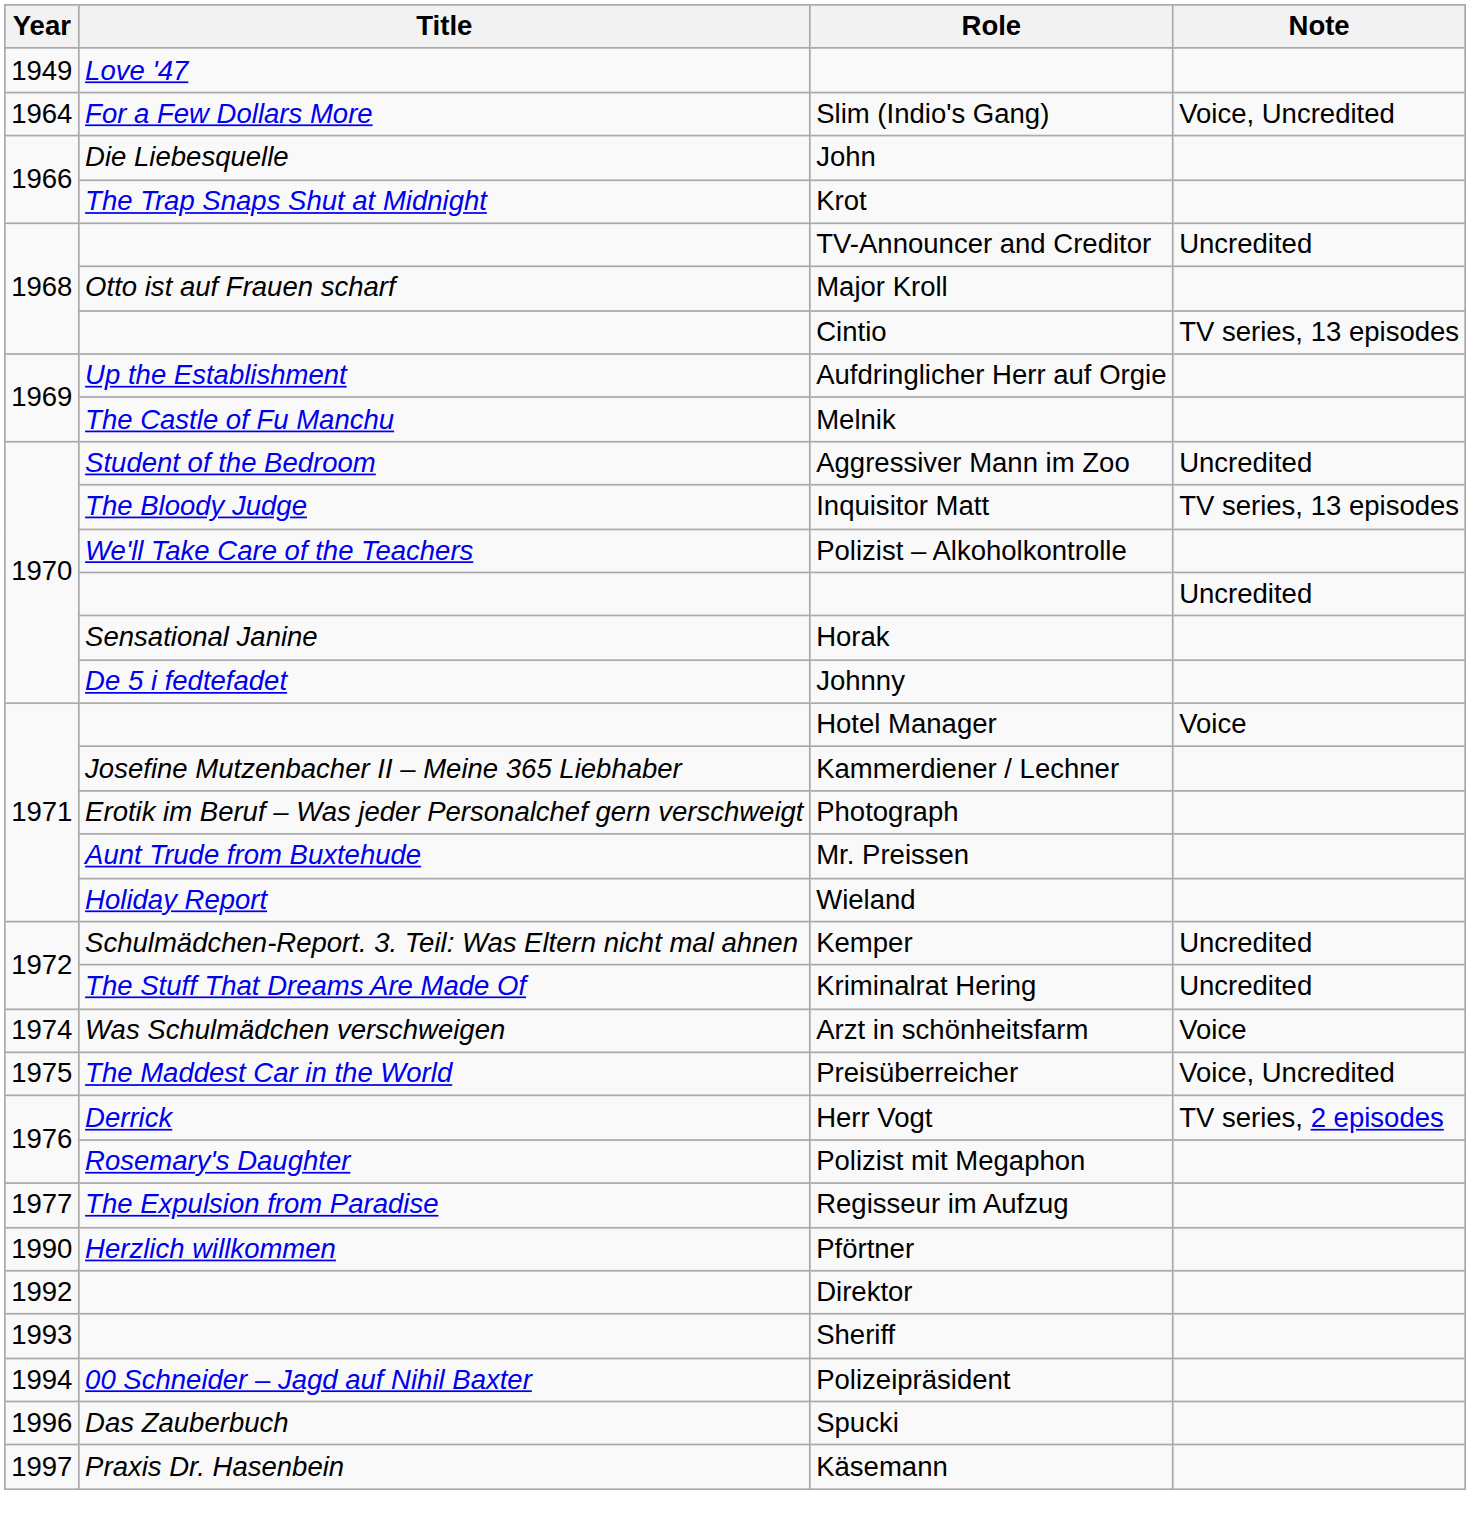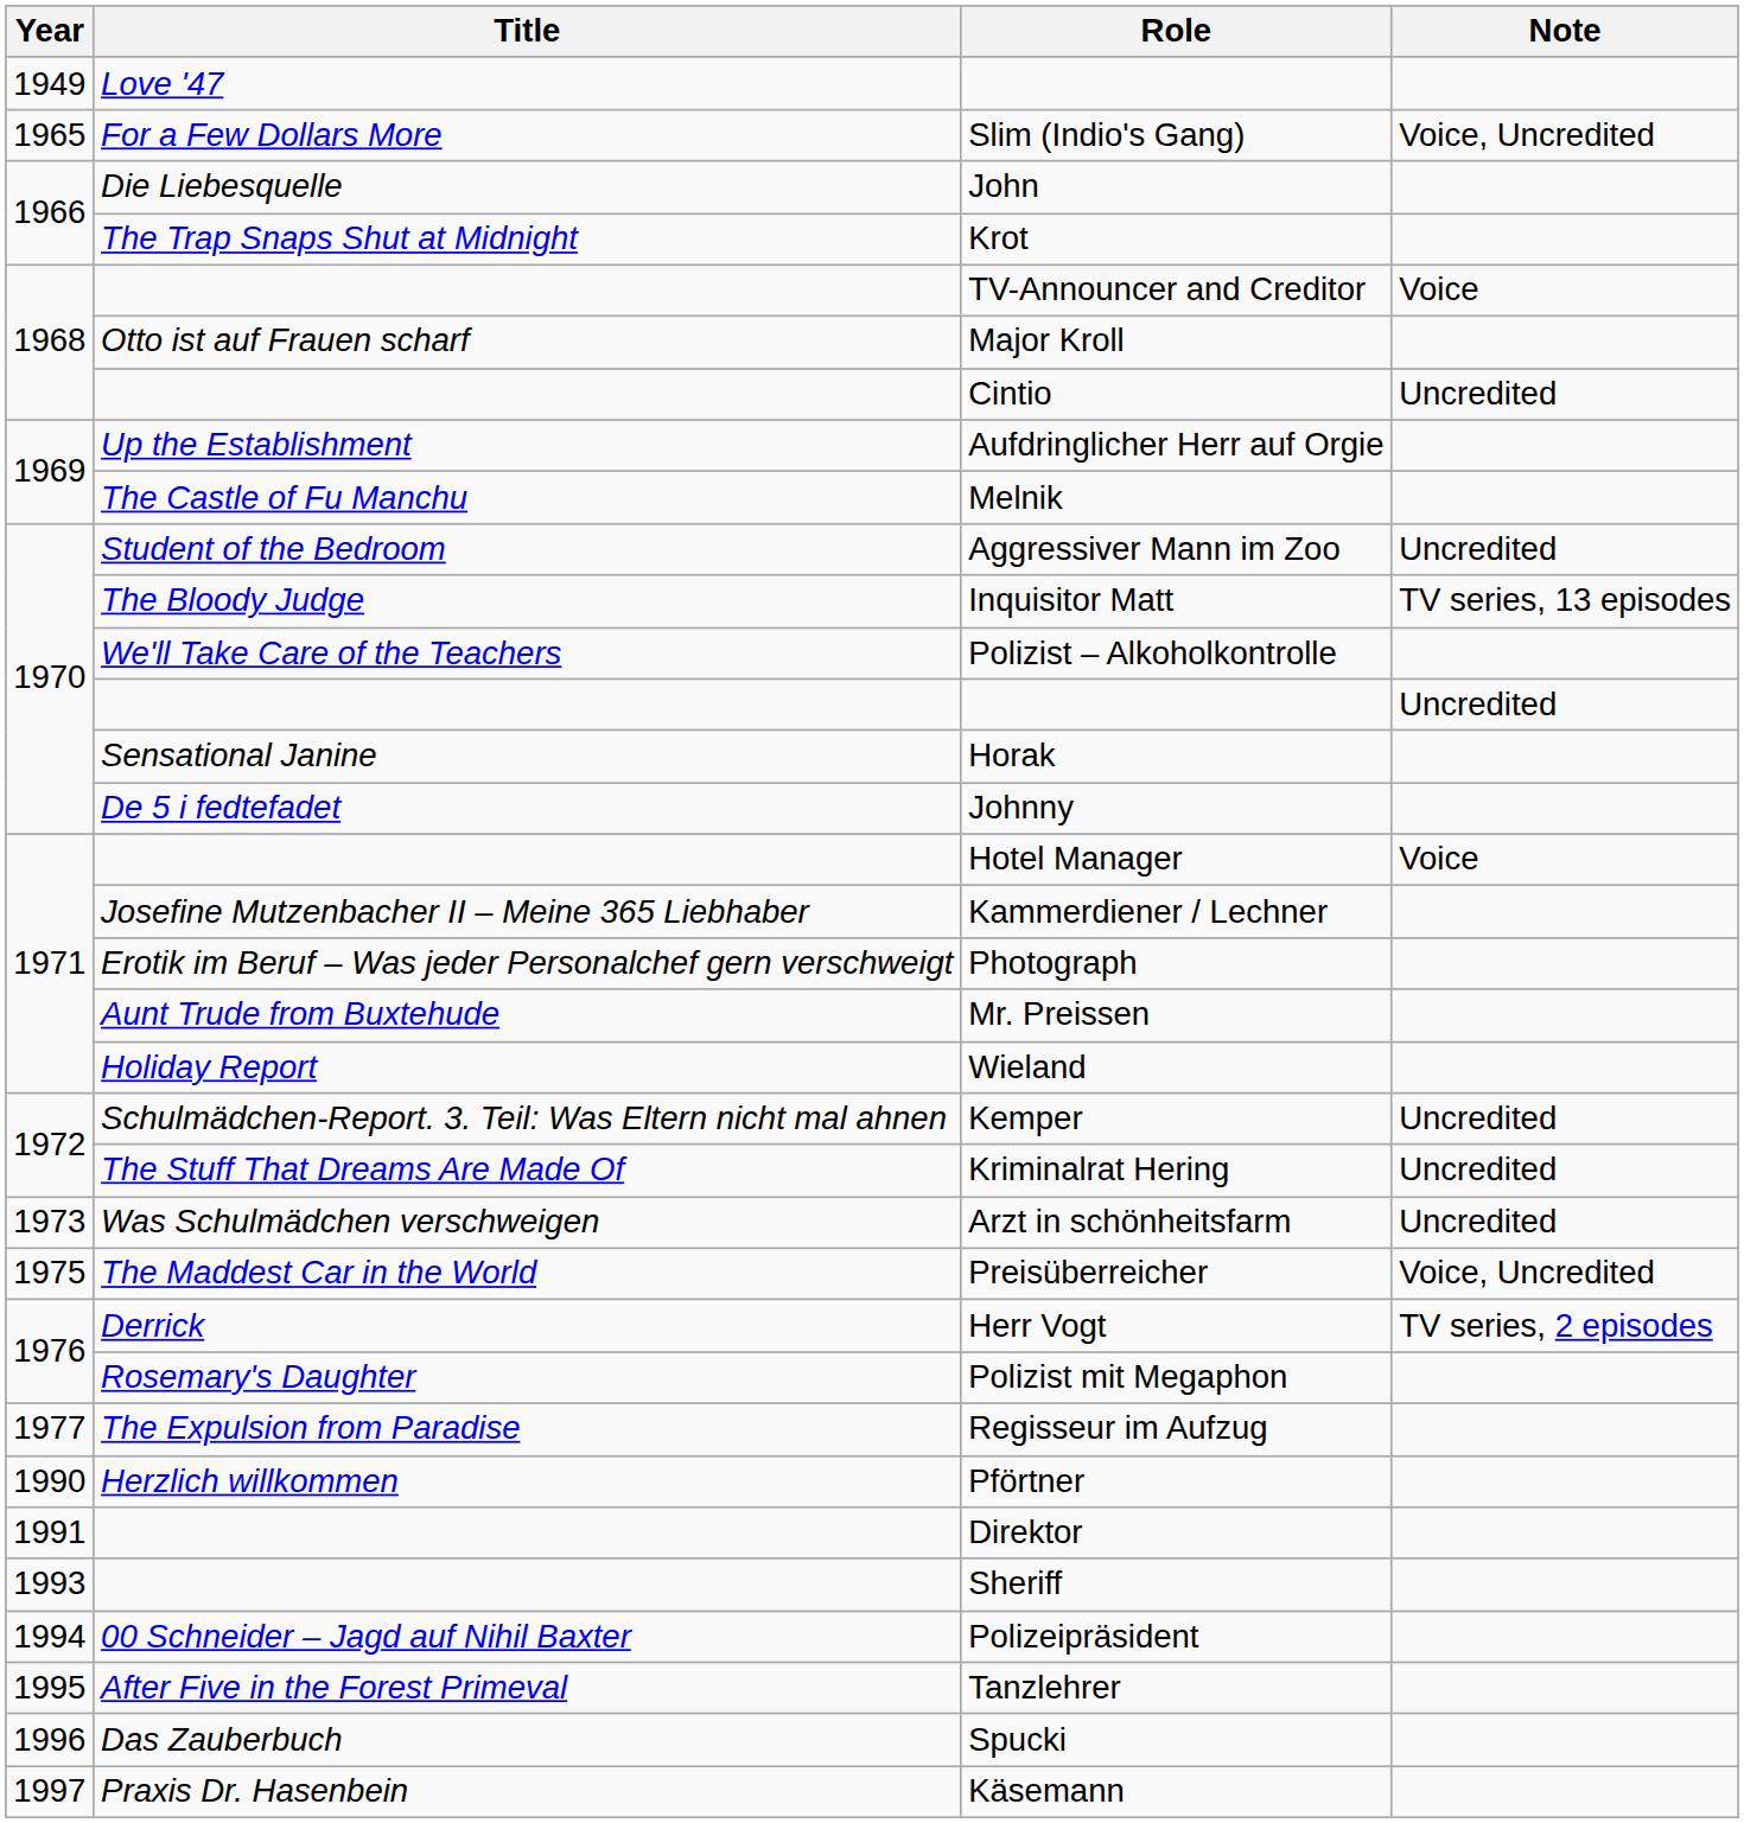 <table class="wikitable sortable plainrowheaders">
 <tr>
 <th scope="col">Year</th>
 <th scope="col">Title</th>
 <th scope="col">Role</th>
 <th scope=”col”>Note</th>
 </tr>
 <tr>
 <td>1949</td>
 <td><em><a href='#'>Love '47</a></em></td>
 <td></td>
 <td></td>
 </tr>
 <tr>
-<td>1964</td>
+<td>1965</td>
 <td><em><a href='#'>For a Few Dollars More</a></em></td>
 <td>Slim (Indio's Gang)</td>
 <td>Voice, Uncredited</td>
 </tr>
 <tr>
 <td rowspan=2>1966</td>
 <td><em>Die Liebesquelle</em></td>
 <td>John</td>
 <td></td>
 </tr>
 <tr>
 <td><em><a href='#'>The Trap Snaps Shut at Midnight</a></em></td>
 <td>Krot</td>
 <td></td>
 </tr>
 <tr>
 <td rowspan=3>1968</td>
 <td><em></em></td>
 <td>TV-Announcer and Creditor</td>
-<td>Uncredited</td>
+<td>Voice</td>
 </tr>
 <tr>
 <td><em>Otto ist auf Frauen scharf</em></td>
 <td>Major Kroll</td>
 <td></td>
 </tr>
 <tr>
 <td><em></em></td>
 <td>Cintio</td>
-<td>TV series, 13 episodes</td>
+<td>Uncredited</td>
 </tr>
 <tr>
 <td rowspan=2>1969</td>
 <td><em><a href='#'>Up the Establishment</a></em></td>
 <td>Aufdringlicher Herr auf Orgie</td>
 <td></td>
 </tr>
 <tr>
 <td><em><a href='#'>The Castle of Fu Manchu</a></em></td>
 <td>Melnik</td>
 <td></td>
 </tr>
 <tr>
 <td rowspan=6>1970</td>
 <td><em><a href='#'>Student of the Bedroom</a></em></td>
 <td>Aggressiver Mann im Zoo</td>
 <td>Uncredited</td>
 </tr>
 <tr>
 <td><em><a href='#'>The Bloody Judge</a></em></td>
 <td>Inquisitor Matt</td>
 <td>TV series, 13 episodes</td>
 </tr>
 <tr>
 <td><em><a href='#'>We'll Take Care of the Teachers</a></em></td>
 <td>Polizist – Alkoholkontrolle</td>
 <td></td>
 </tr>
 <tr>
 <td><em></em></td>
 <td></td>
 <td>Uncredited</td>
 </tr>
 <tr>
 <td><em>Sensational Janine</em></td>
 <td>Horak</td>
 <td></td>
 </tr>
 <tr>
 <td><em><a href='#'>De 5 i fedtefadet</a></em></td>
 <td>Johnny</td>
 <td></td>
 </tr>
 <tr>
 <td rowspan=5>1971</td>
 <td><em></em></td>
 <td>Hotel Manager</td>
 <td>Voice</td>
 </tr>
 <tr>
 <td><em>Josefine Mutzenbacher II – Meine 365 Liebhaber</em></td>
 <td>Kammerdiener / Lechner</td>
 <td></td>
 </tr>
 <tr>
 <td><em>Erotik im Beruf – Was jeder Personalchef gern verschweigt</em></td>
 <td>Photograph</td>
 <td></td>
 </tr>
 <tr>
 <td><em><a href='#'>Aunt Trude from Buxtehude</a></em></td>
 <td>Mr. Preissen</td>
 <td></td>
 </tr>
 <tr>
 <td><em><a href='#'>Holiday Report</a></em></td>
 <td>Wieland</td>
 <td></td>
 </tr>
 <tr>
 <td rowspan=2>1972</td>
 <td><em>Schulmädchen-Report. 3. Teil: Was Eltern nicht mal ahnen</em></td>
 <td>Kemper</td>
 <td>Uncredited</td>
 </tr>
 <tr>
 <td><em><a href='#'>The Stuff That Dreams Are Made Of</a></em></td>
 <td>Kriminalrat Hering</td>
 <td>Uncredited</td>
 </tr>
 <tr>
-<td>1974</td>
+<td>1973</td>
 <td><em>Was Schulmädchen verschweigen</em></td>
 <td>Arzt in schönheitsfarm</td>
-<td>Voice</td>
+<td>Uncredited</td>
 </tr>
 <tr>
 <td>1975</td>
 <td><em><a href='#'>The Maddest Car in the World</a></em></td>
 <td>Preisüberreicher</td>
 <td>Voice, Uncredited</td>
 </tr>
 <tr>
 <td rowspan=2>1976</td>
 <td><em><a href='#'>Derrick</a></em></td>
 <td>Herr Vogt</td>
 <td>TV series, <a href='#'>2 episodes</a></td>
 </tr>
 <tr>
 <td><em><a href='#'>Rosemary's Daughter</a></em></td>
 <td>Polizist mit Megaphon</td>
 <td></td>
 </tr>
 <tr>
 <td>1977</td>
 <td><em><a href='#'>The Expulsion from Paradise</a></em></td>
 <td>Regisseur im Aufzug</td>
 <td></td>
 </tr>
 <tr>
 <td>1990</td>
 <td><em><a href='#'>Herzlich willkommen</a></em></td>
 <td>Pförtner</td>
 <td></td>
 </tr>
 <tr>
-<td>1992</td>
+<td>1991</td>
 <td><em></em></td>
 <td>Direktor</td>
 <td></td>
 </tr>
 <tr>
 <td>1993</td>
 <td><em></em></td>
 <td>Sheriff</td>
 <td></td>
 </tr>
 <tr>
 <td>1994</td>
 <td><em><a href='#'>00 Schneider – Jagd auf Nihil Baxter</a></em></td>
 <td>Polizeipräsident</td>
 <td></td>
 </tr>
 <tr>
+<td>1995</td>
+<td><em><a href='#'>After Five in the Forest Primeval</a></em></td>
+<td>Tanzlehrer</td>
+<td></td>
+</tr>
+<tr>
 <td>1996</td>
 <td><em>Das Zauberbuch</em></td>
 <td>Spucki</td>
 <td></td>
 </tr>
 <tr>
 <td>1997</td>
 <td><em>Praxis Dr. Hasenbein</em></td>
 <td>Käsemann</td>
 <td></td>
 </tr>
 </table>
